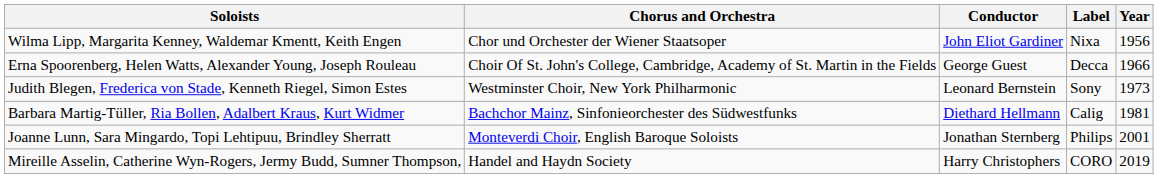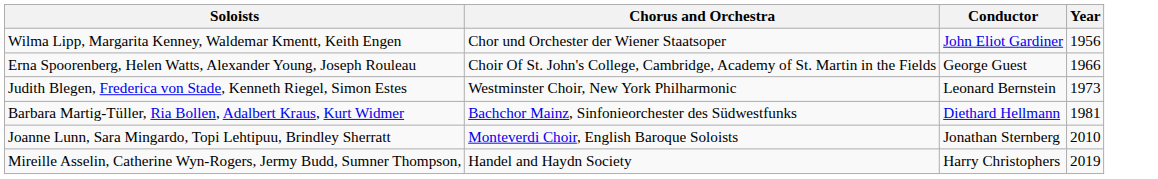 <table class="wikitable">
 <tr>
 <th>Soloists</th>
 <th>Chorus and Orchestra</th>
 <th>Conductor</th>
-<th>Label</th>
 <th>Year</th>
 </tr>
 <tr>
 <td>Wilma Lipp, Margarita Kenney, Waldemar Kmentt, Keith Engen</td>
 <td>Chor und Orchester der Wiener Staatsoper</td>
 <td><a href='#'>John Eliot Gardiner</a></td>
-<td>Nixa</td>
 <td>1956</td>
 </tr>
 <tr>
 <td>Erna Spoorenberg, Helen Watts, Alexander Young, Joseph Rouleau</td>
 <td>Choir Of St. John's College, Cambridge, Academy of St. Martin in the Fields</td>
 <td>George Guest</td>
-<td>Decca</td>
 <td>1966</td>
 </tr>
 <tr>
 <td>Judith Blegen, <a href='#'>Frederica von Stade</a>, Kenneth Riegel, Simon Estes</td>
 <td>Westminster Choir, New York Philharmonic</td>
 <td>Leonard Bernstein</td>
-<td>Sony</td>
 <td>1973</td>
 </tr>
 <tr>
 <td>Barbara Martig-Tüller, <a href='#'>Ria Bollen</a>, <a href='#'>Adalbert Kraus</a>, <a href='#'>Kurt Widmer</a></td>
 <td><a href='#'>Bachchor Mainz</a>, Sinfonieorchester des Südwestfunks</td>
 <td><a href='#'>Diethard Hellmann</a></td>
-<td>Calig</td>
 <td>1981</td>
 </tr>
 <tr>
 <td>Joanne Lunn, Sara Mingardo, Topi Lehtipuu, Brindley Sherratt</td>
 <td><a href='#'>Monteverdi Choir</a>, English Baroque Soloists</td>
 <td>Jonathan Sternberg</td>
-<td>Philips</td>
-<td>2001</td>
+<td>2010</td>
 </tr>
 <tr>
 <td>Mireille Asselin, Catherine Wyn-Rogers, Jermy Budd, Sumner Thompson,</td>
 <td>Handel and Haydn Society</td>
 <td>Harry Christophers</td>
-<td>CORO</td>
 <td>2019</td>
 </tr>
 </table>
